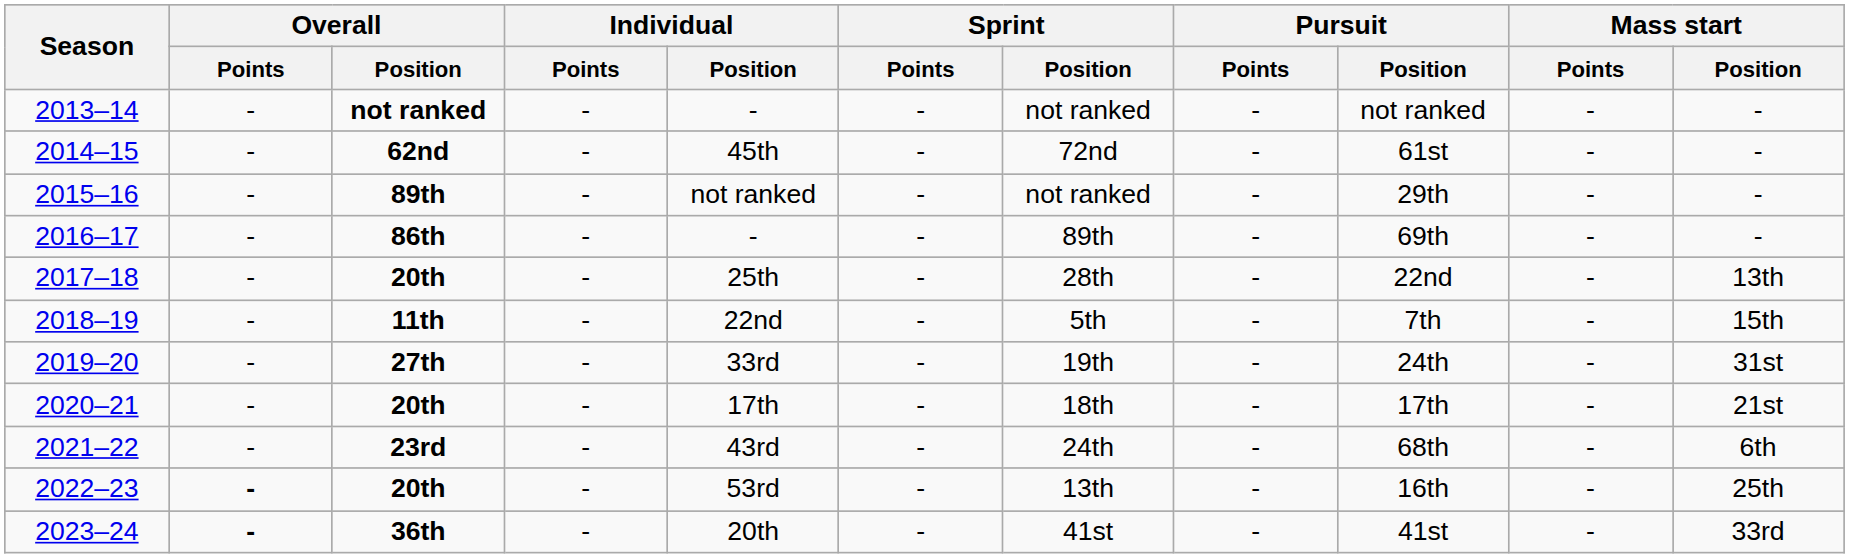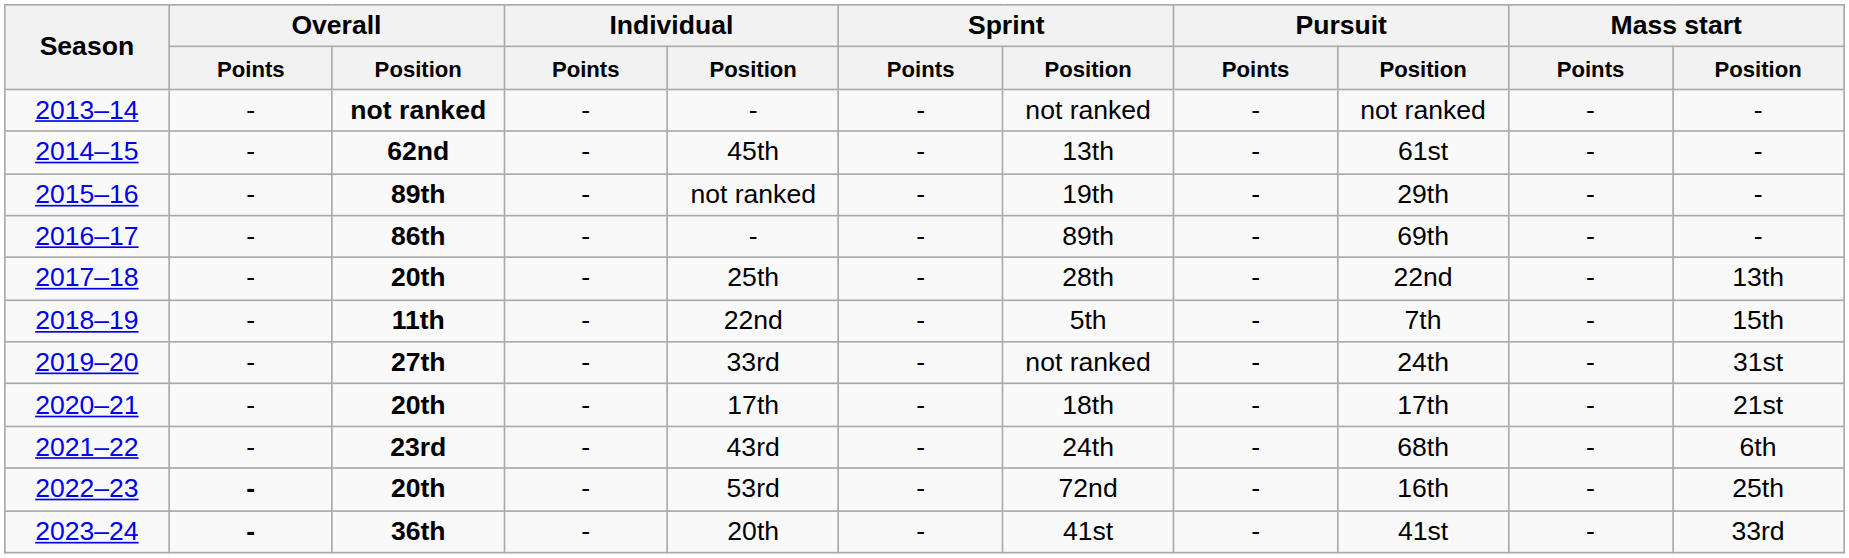 <table class="wikitable" style="text-align:center;" width="70%">
 <tr class="hintergrundfarbe5">
 <th rowspan="2" style="width:4%;">Season</th>
 <th colspan="2">Overall</th>
 <th colspan="2">Individual</th>
 <th colspan="2">Sprint</th>
 <th colspan="2">Pursuit</th>
 <th colspan="2">Mass start</th>
 </tr>
 <tr class="hintergrundfarbe5">
 <th style="width:5%;"><small>Points</small></th>
 <th style="width:5%;"><small>Position</small></th>
 <th style="width:5%;"><small>Points</small></th>
 <th style="width:5%;"><small>Position</small></th>
 <th style="width:5%;"><small>Points</small></th>
 <th style="width:5%;"><small>Position</small></th>
 <th style="width:5%;"><small>Points</small></th>
 <th style="width:5%;"><small>Position</small></th>
 <th style="width:5%;"><small>Points</small></th>
 <th style="width:5%;"><small>Position</small></th>
 </tr>
 <tr>
 <td><a href='#'>2013–14</a></td>
 <td>-</td>
 <td><strong>not ranked</strong></td>
 <td>-</td>
 <td>-</td>
 <td>-</td>
 <td>not ranked</td>
 <td>-</td>
 <td>not ranked</td>
 <td>-</td>
 <td>-</td>
 </tr>
 <tr>
 <td><a href='#'>2014–15</a></td>
 <td>-</td>
 <td><strong>62nd</strong></td>
 <td>-</td>
 <td>45th</td>
 <td>-</td>
-<td>72nd</td>
+<td>13th</td>
 <td>-</td>
 <td>61st</td>
 <td>-</td>
 <td>-</td>
 </tr>
 <tr>
 <td><a href='#'>2015–16</a></td>
 <td>-</td>
 <td><strong>89th</strong></td>
 <td>-</td>
 <td>not ranked</td>
 <td>-</td>
-<td>not ranked</td>
+<td>19th</td>
 <td>-</td>
 <td>29th</td>
 <td>-</td>
 <td>-</td>
 </tr>
 <tr>
 <td><a href='#'>2016–17</a></td>
 <td>-</td>
 <td><strong>86th</strong></td>
 <td>-</td>
 <td>-</td>
 <td>-</td>
 <td>89th</td>
 <td>-</td>
 <td>69th</td>
 <td>-</td>
 <td>-</td>
 </tr>
 <tr>
 <td><a href='#'>2017–18</a></td>
 <td>-</td>
 <td><strong>20th</strong></td>
 <td>-</td>
 <td>25th</td>
 <td>-</td>
 <td>28th</td>
 <td>-</td>
 <td>22nd</td>
 <td>-</td>
 <td>13th</td>
 </tr>
 <tr>
 <td><a href='#'>2018–19</a></td>
 <td>-</td>
 <td><strong>11th</strong></td>
 <td>-</td>
 <td>22nd</td>
 <td>-</td>
 <td>5th</td>
 <td>-</td>
 <td>7th</td>
 <td>-</td>
 <td>15th</td>
 </tr>
 <tr>
 <td><a href='#'>2019–20</a></td>
 <td>-</td>
 <td><strong>27th</strong></td>
 <td>-</td>
 <td>33rd</td>
 <td>-</td>
-<td>19th</td>
+<td>not ranked</td>
 <td>-</td>
 <td>24th</td>
 <td>-</td>
 <td>31st</td>
 </tr>
 <tr>
 <td><a href='#'>2020–21</a></td>
 <td>-</td>
 <td><strong>20th</strong></td>
 <td>-</td>
 <td>17th</td>
 <td>-</td>
 <td>18th</td>
 <td>-</td>
 <td>17th</td>
 <td>-</td>
 <td>21st</td>
 </tr>
 <tr>
 <td><a href='#'>2021–22</a></td>
 <td>-</td>
 <td><strong>23rd</strong></td>
 <td>-</td>
 <td>43rd</td>
 <td>-</td>
 <td>24th</td>
 <td>-</td>
 <td>68th</td>
 <td>-</td>
 <td>6th</td>
 </tr>
 <tr>
 <td><a href='#'>2022–23</a></td>
 <td><strong>-</strong></td>
 <td><strong>20th</strong></td>
 <td>-</td>
 <td>53rd</td>
 <td>-</td>
-<td>13th</td>
+<td>72nd</td>
 <td>-</td>
 <td>16th</td>
 <td>-</td>
 <td>25th</td>
 </tr>
 <tr>
 <td><a href='#'>2023–24</a></td>
 <td><strong>-</strong></td>
 <td><strong>36th</strong></td>
 <td>-</td>
 <td>20th</td>
 <td>-</td>
 <td>41st</td>
 <td>-</td>
 <td>41st</td>
 <td>-</td>
 <td>33rd</td>
 </tr>
 </table>
